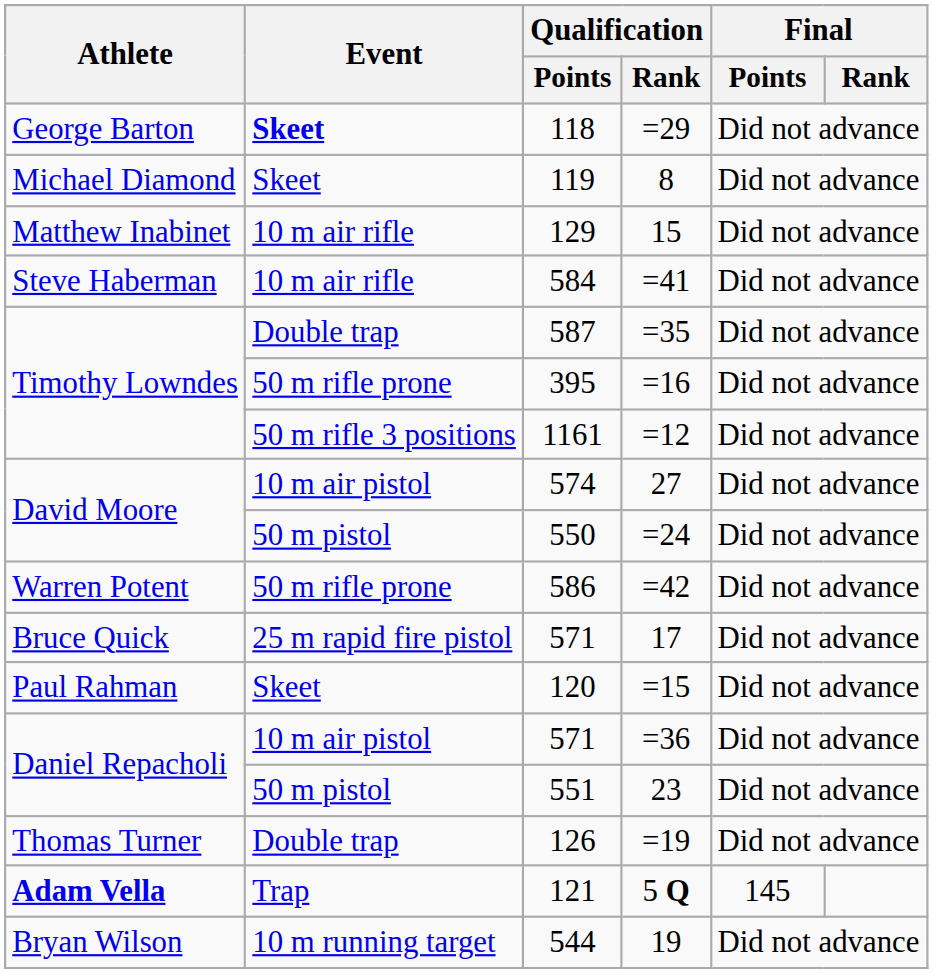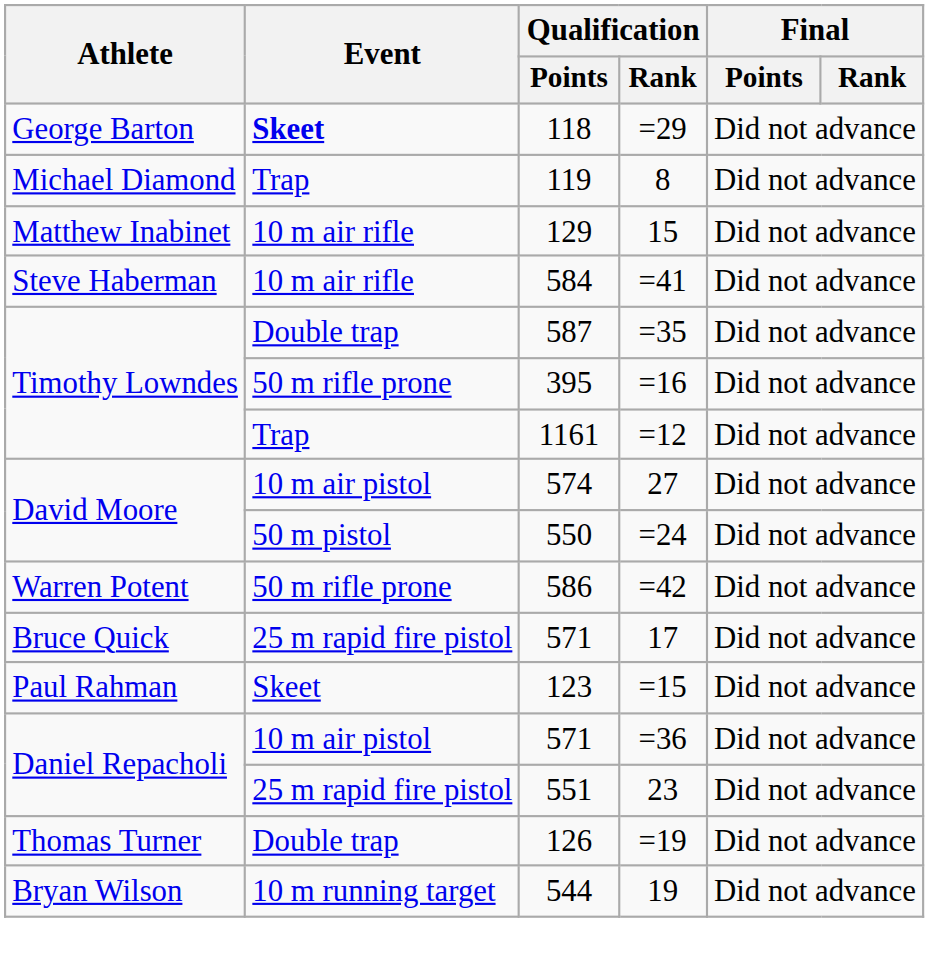 <table class="wikitable" style="font-size:90%">
 <tr>
 <th rowspan="2">Athlete</th>
 <th rowspan="2">Event</th>
 <th colspan=2>Qualification</th>
 <th colspan=2>Final</th>
 </tr>
 <tr style="font-size:95%">
 <th>Points</th>
 <th>Rank</th>
 <th>Points</th>
 <th>Rank</th>
 </tr>
 <tr align=center>
 <td align=left><a href='#'>George Barton</a></td>
 <td align=left><strong><a href='#'>Skeet</a></strong></td>
 <td>118</td>
 <td>=29</td>
 <td colspan=2>Did not advance</td>
 </tr>
 <tr align=center>
 <td align=left><a href='#'>Michael Diamond</a></td>
-<td align=left><a href='#'>Skeet</a></td>
+<td align=left><a href='#'>Trap</a></td>
 <td>119</td>
 <td>8</td>
 <td colspan=2>Did not advance</td>
 </tr>
 <tr align=center>
 <td align=left><a href='#'>Matthew Inabinet</a></td>
 <td align=left><a href='#'>10 m air rifle</a></td>
 <td>129</td>
 <td>15</td>
 <td colspan=2>Did not advance</td>
 </tr>
 <tr align=center>
 <td align=left><a href='#'>Steve Haberman</a></td>
 <td align=left><a href='#'>10 m air rifle</a></td>
 <td>584</td>
 <td>=41</td>
 <td colspan=2>Did not advance</td>
 </tr>
 <tr align=center>
 <td align=left rowspan=3><a href='#'>Timothy Lowndes</a></td>
 <td align=left><a href='#'>Double trap</a></td>
 <td>587</td>
 <td>=35</td>
 <td colspan=2>Did not advance</td>
 </tr>
 <tr align=center>
 <td align=left><a href='#'>50 m rifle prone</a></td>
 <td>395</td>
 <td>=16</td>
 <td colspan=2>Did not advance</td>
 </tr>
 <tr align=center>
-<td align=left><a href='#'>50 m rifle 3 positions</a></td>
+<td align=left><a href='#'>Trap</a></td>
 <td>1161</td>
 <td>=12</td>
 <td colspan=2>Did not advance</td>
 </tr>
 <tr align=center>
 <td align=left rowspan=2><a href='#'>David Moore</a></td>
 <td align=left><a href='#'>10 m air pistol</a></td>
 <td>574</td>
 <td>27</td>
 <td colspan=2>Did not advance</td>
 </tr>
 <tr align=center>
 <td align=left><a href='#'>50 m pistol</a></td>
 <td>550</td>
 <td>=24</td>
 <td colspan=2>Did not advance</td>
 </tr>
 <tr align=center>
 <td align=left><a href='#'>Warren Potent</a></td>
 <td align=left><a href='#'>50 m rifle prone</a></td>
 <td>586</td>
 <td>=42</td>
 <td colspan=2>Did not advance</td>
 </tr>
 <tr align=center>
 <td align=left><a href='#'>Bruce Quick</a></td>
 <td align=left><a href='#'>25 m rapid fire pistol</a></td>
 <td>571</td>
 <td>17</td>
 <td colspan=2>Did not advance</td>
 </tr>
 <tr align=center>
 <td align=left><a href='#'>Paul Rahman</a></td>
 <td align=left><a href='#'>Skeet</a></td>
-<td>120</td>
+<td>123</td>
 <td>=15</td>
 <td colspan=2>Did not advance</td>
 </tr>
 <tr align=center>
 <td align=left rowspan=2><a href='#'>Daniel Repacholi</a></td>
 <td align=left><a href='#'>10 m air pistol</a></td>
 <td>571</td>
 <td>=36</td>
 <td colspan=2>Did not advance</td>
 </tr>
 <tr align=center>
-<td align=left><a href='#'>50 m pistol</a></td>
+<td align=left><a href='#'>25 m rapid fire pistol</a></td>
 <td>551</td>
 <td>23</td>
 <td colspan=2>Did not advance</td>
 </tr>
 <tr align=center>
 <td align=left><a href='#'>Thomas Turner</a></td>
 <td align=left><a href='#'>Double trap</a></td>
 <td>126</td>
 <td>=19</td>
 <td colspan=2>Did not advance</td>
 </tr>
 <tr align=center>
-<td align=left><strong><a href='#'>Adam Vella</a></strong></td>
-<td align=left><a href='#'>Trap</a></td>
-<td>121</td>
-<td>5 <strong>Q</strong></td>
-<td>145</td>
-<td></td>
-</tr>
-<tr align=center>
 <td align=left><a href='#'>Bryan Wilson</a></td>
 <td align=left><a href='#'>10 m running target</a></td>
 <td>544</td>
 <td>19</td>
 <td colspan=2>Did not advance</td>
 </tr>
 </table>
